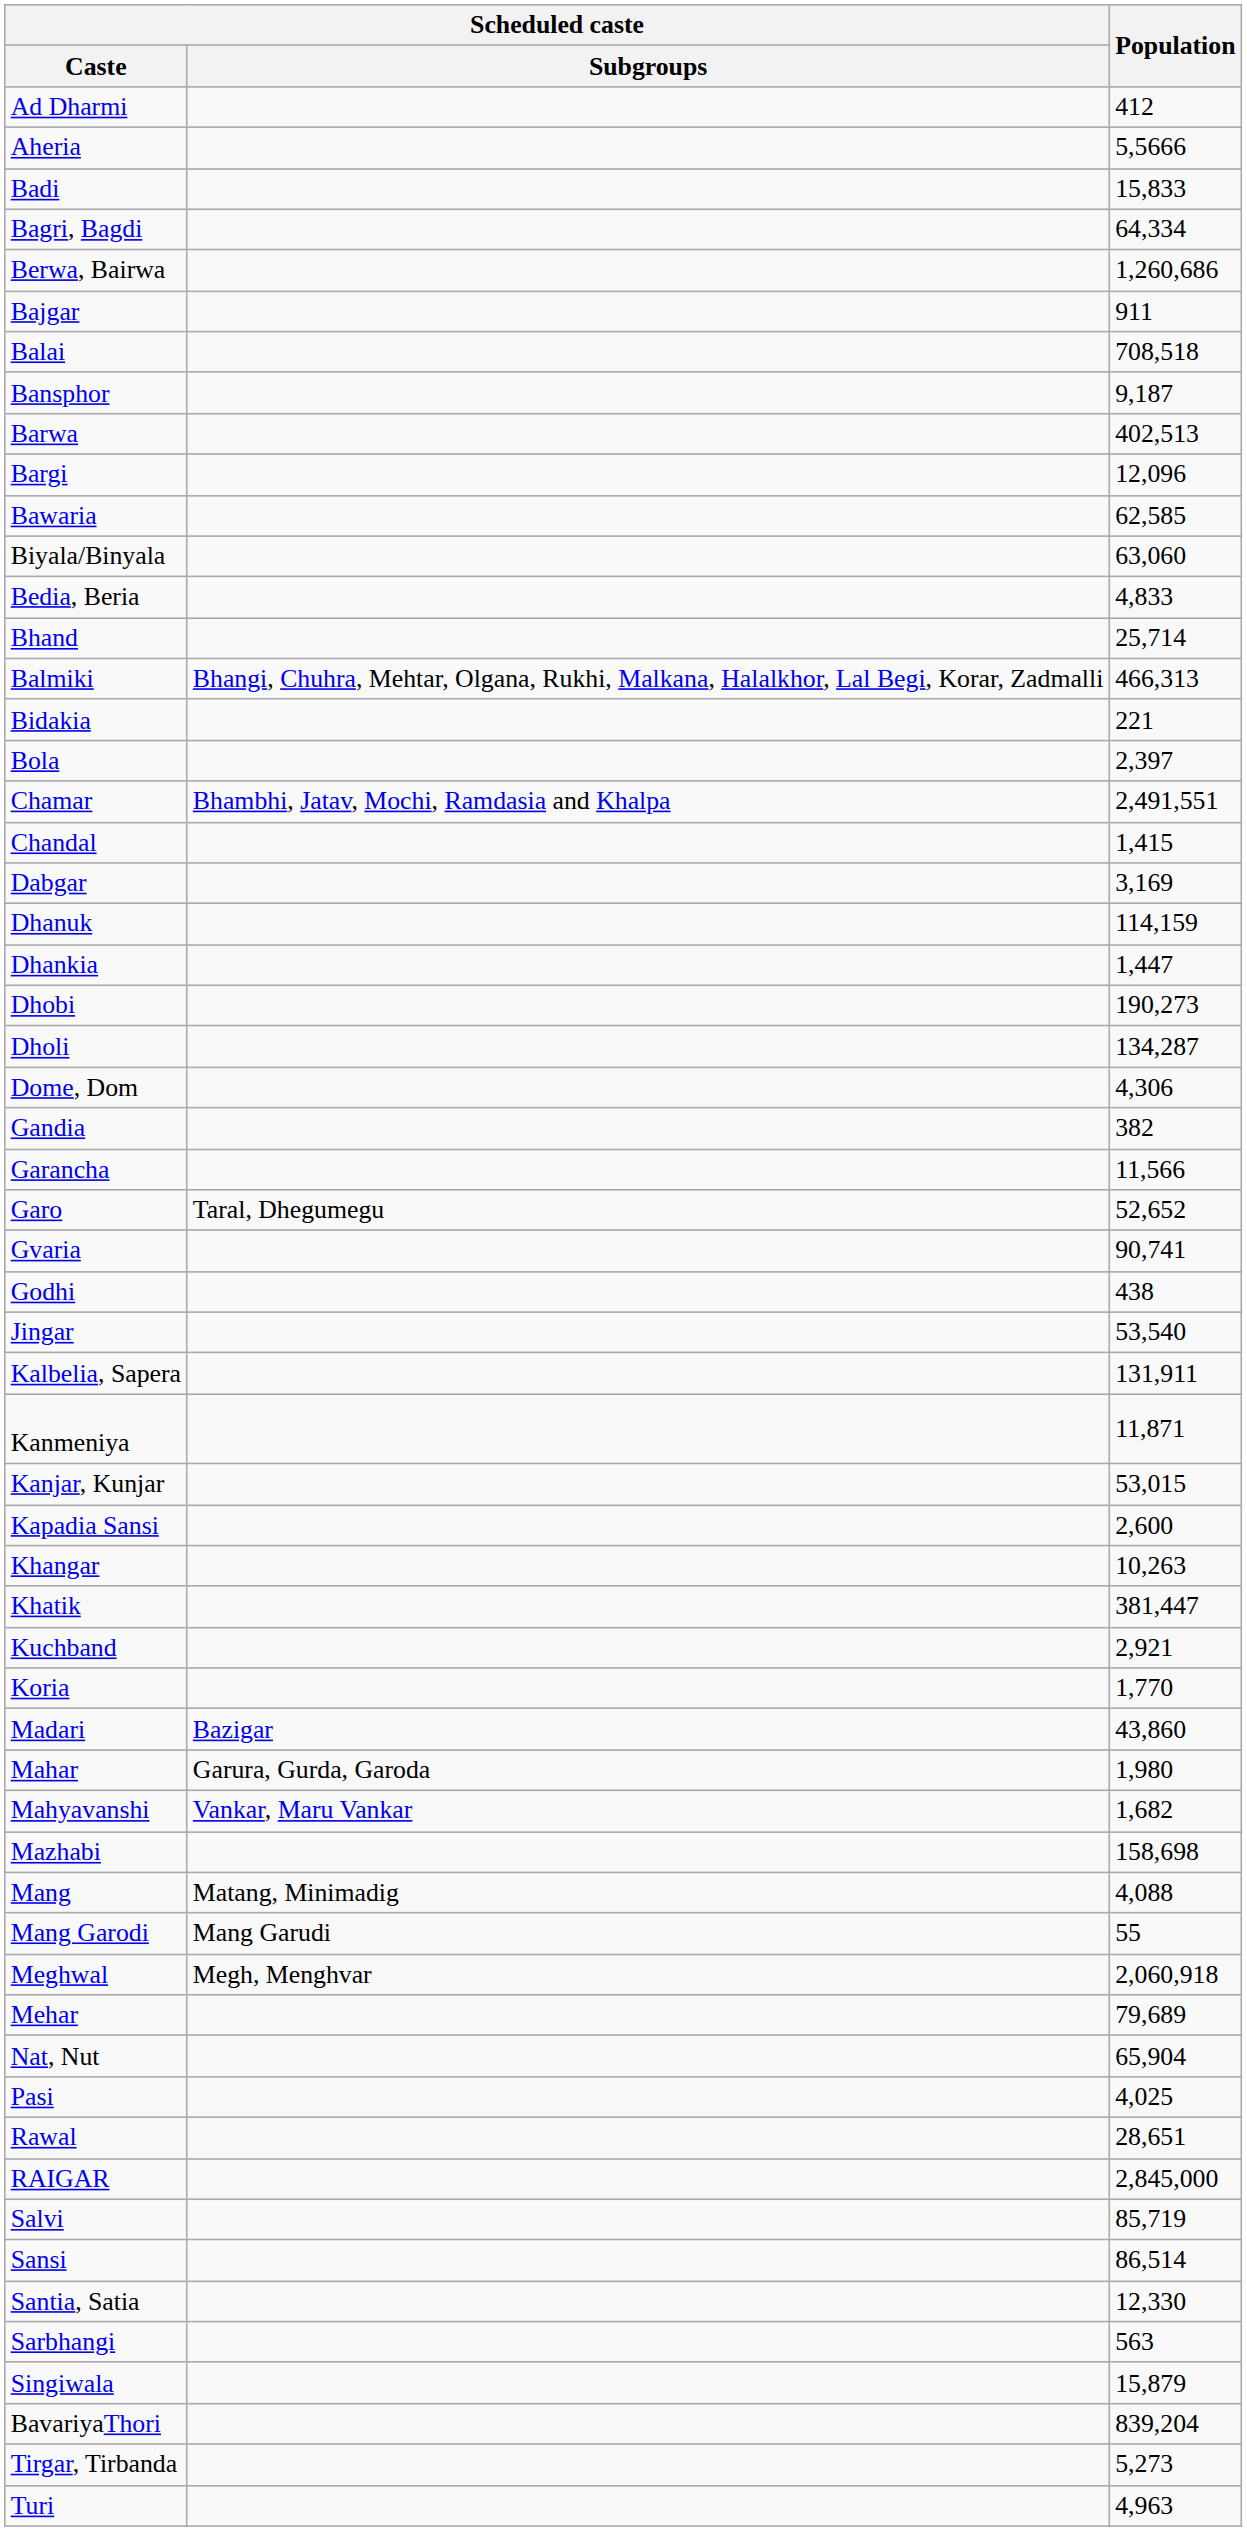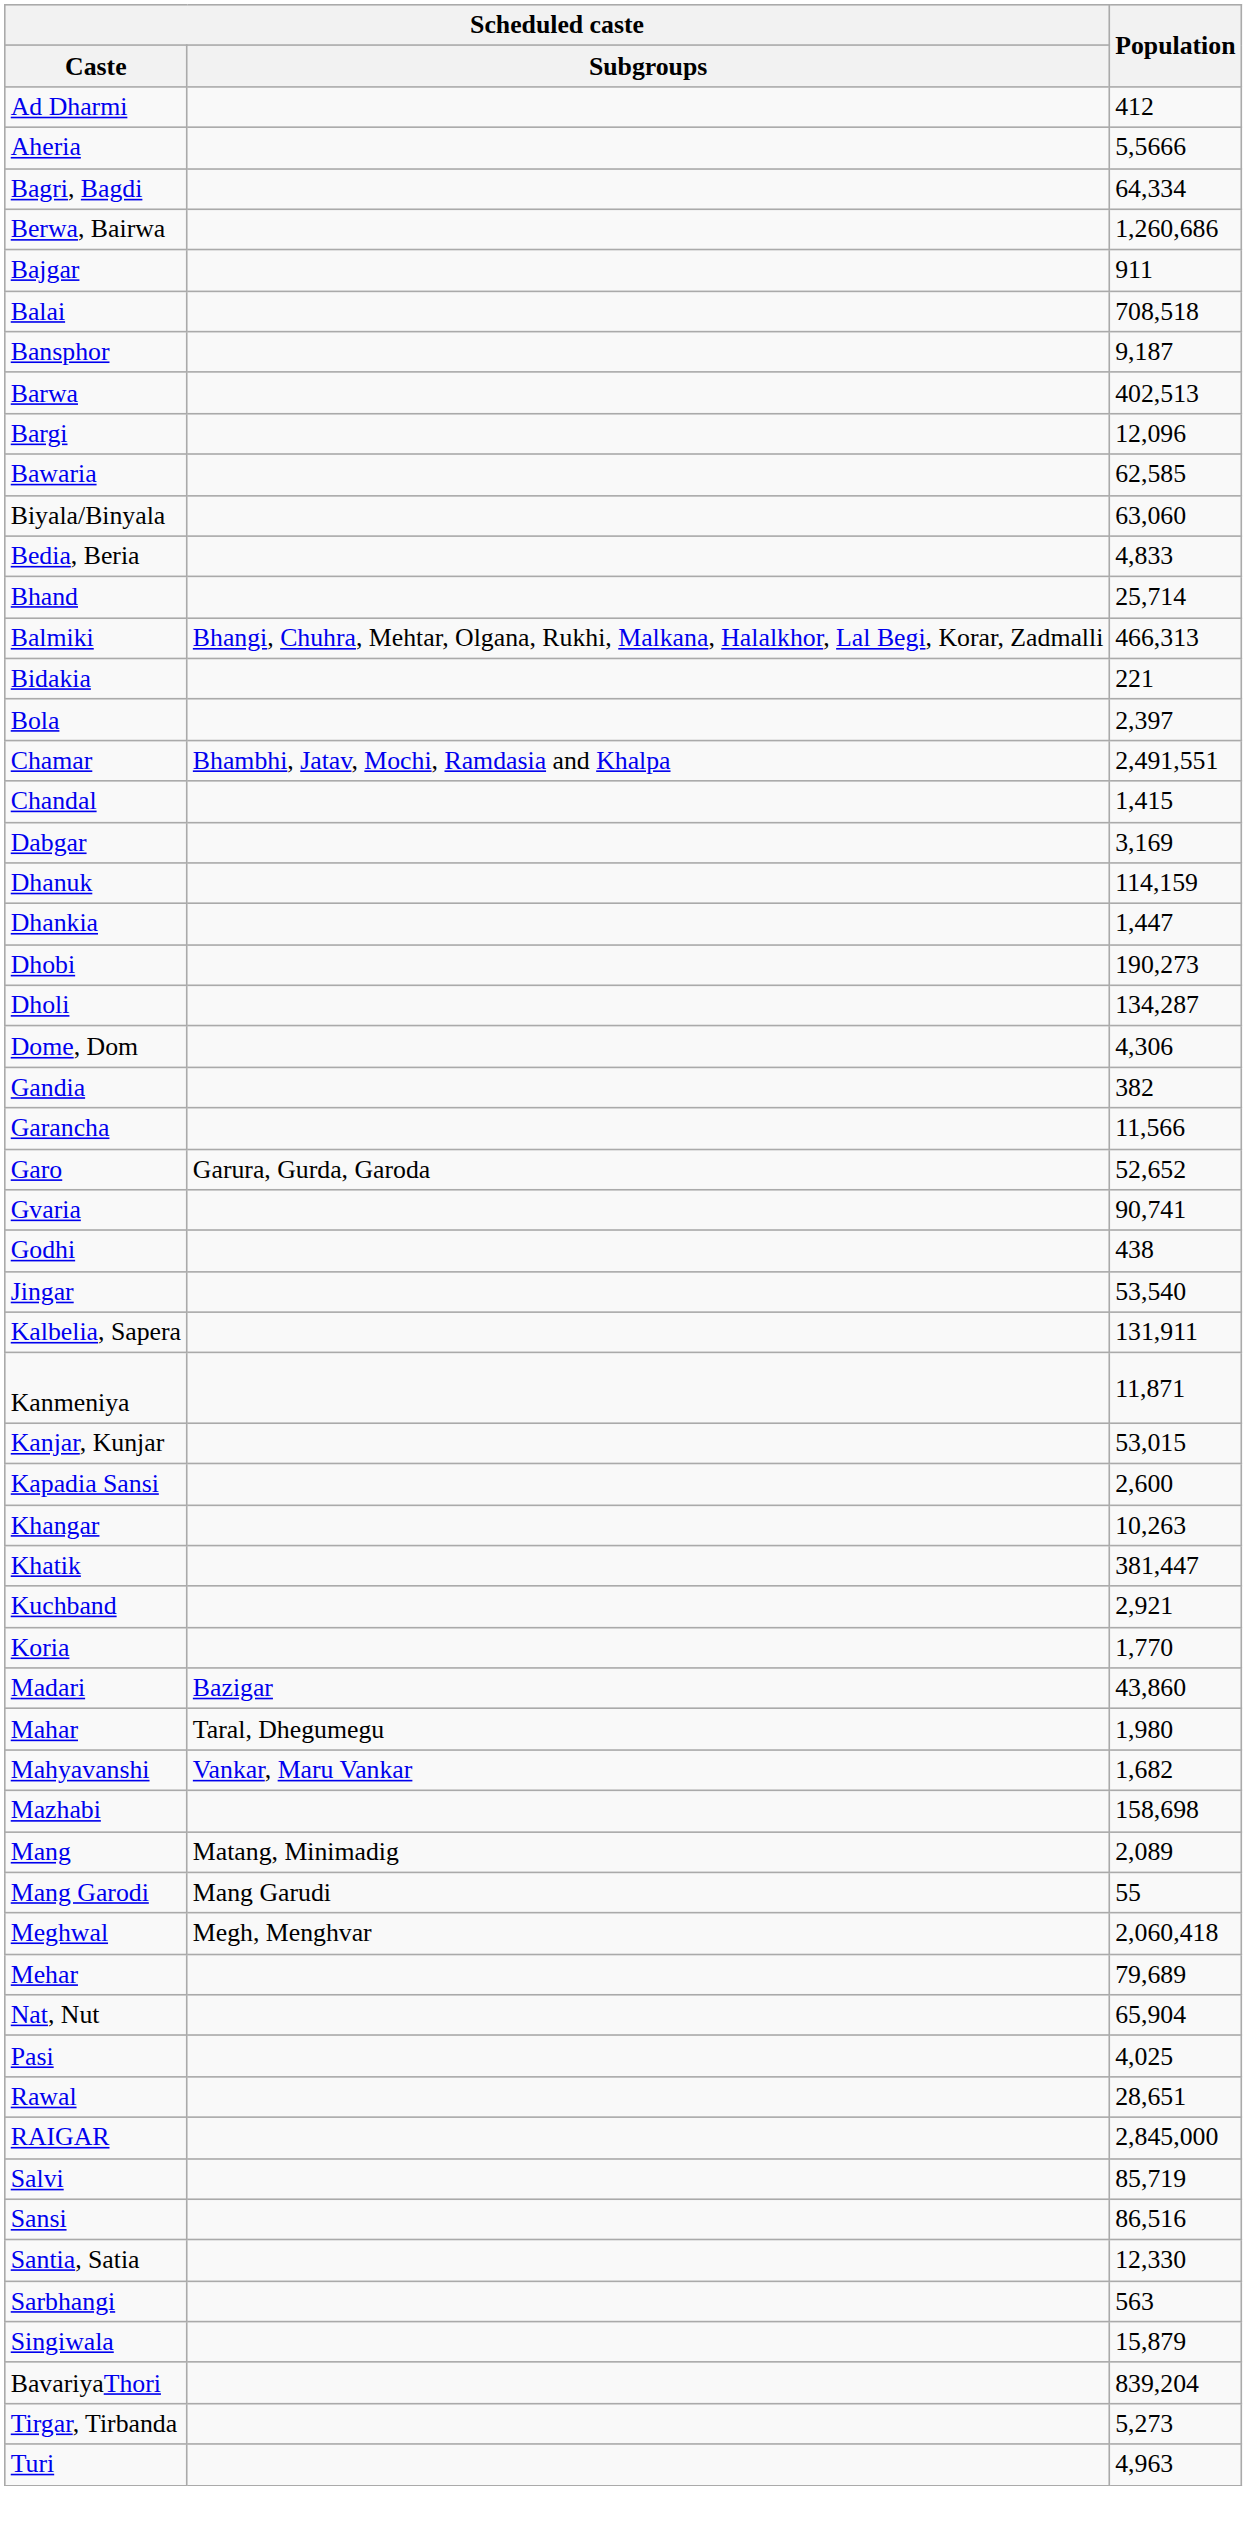 <table class="wikitable sortable">
 <tr>
 <th colspan="2">Scheduled caste</th>
 <th rowspan="2">Population</th>
 </tr>
 <tr>
 <th>Caste</th>
 <th>Subgroups</th>
 </tr>
 <tr>
 <td><a href='#'>Ad Dharmi</a></td>
 <td></td>
 <td>412</td>
 </tr>
 <tr>
 <td><a href='#'>Aheria</a></td>
 <td></td>
 <td>5,5666</td>
-</tr>
-<tr>
-<td><a href='#'>Badi</a></td>
-<td></td>
-<td>15,833</td>
 </tr>
 <tr>
 <td><a href='#'>Bagri</a>, <a href='#'>Bagdi</a></td>
 <td></td>
 <td>64,334</td>
 </tr>
 <tr>
 <td><a href='#'>Berwa</a>, Bairwa</td>
 <td></td>
 <td>1,260,686</td>
 </tr>
 <tr>
 <td><a href='#'>Bajgar</a></td>
 <td></td>
 <td>911</td>
 </tr>
 <tr>
 <td><a href='#'>Balai</a></td>
 <td></td>
 <td>708,518</td>
 </tr>
 <tr>
 <td><a href='#'>Bansphor</a></td>
 <td></td>
 <td>9,187</td>
 </tr>
 <tr>
 <td><a href='#'>Barwa</a></td>
 <td></td>
 <td>402,513</td>
 </tr>
 <tr>
 <td><a href='#'>Bargi</a></td>
 <td></td>
 <td>12,096</td>
 </tr>
 <tr>
 <td><a href='#'>Bawaria</a></td>
 <td></td>
 <td>62,585</td>
 </tr>
 <tr>
 <td>Biyala/Binyala</td>
 <td></td>
 <td>63,060</td>
 </tr>
 <tr>
 <td><a href='#'>Bedia</a>, Beria</td>
 <td></td>
 <td>4,833</td>
 </tr>
 <tr>
 <td><a href='#'>Bhand</a></td>
 <td></td>
 <td>25,714</td>
 </tr>
 <tr>
 <td><a href='#'>Balmiki</a></td>
 <td><a href='#'>Bhangi</a>, <a href='#'>Chuhra</a>, Mehtar, Olgana, Rukhi, <a href='#'>Malkana</a>, <a href='#'>Halalkhor</a>, <a href='#'>Lal Begi</a>, Korar, Zadmalli</td>
 <td>466,313</td>
 </tr>
 <tr>
 <td><a href='#'>Bidakia</a></td>
 <td></td>
 <td>221</td>
 </tr>
 <tr>
 <td><a href='#'>Bola</a></td>
 <td></td>
 <td>2,397</td>
 </tr>
 <tr>
 <td><a href='#'>Chamar</a></td>
 <td><a href='#'>Bhambhi</a>, <a href='#'>Jatav</a>, <a href='#'>Mochi</a>,  <a href='#'>Ramdasia</a> and <a href='#'>Khalpa</a></td>
 <td>2,491,551</td>
 </tr>
 <tr>
 <td><a href='#'>Chandal</a></td>
 <td></td>
 <td>1,415</td>
 </tr>
 <tr>
 <td><a href='#'>Dabgar</a></td>
 <td></td>
 <td>3,169</td>
 </tr>
 <tr>
 <td><a href='#'>Dhanuk</a></td>
 <td></td>
 <td>114,159</td>
 </tr>
 <tr>
 <td><a href='#'>Dhankia</a></td>
 <td></td>
 <td>1,447</td>
 </tr>
 <tr>
 <td><a href='#'>Dhobi</a></td>
 <td></td>
 <td>190,273</td>
 </tr>
 <tr>
 <td><a href='#'>Dholi</a></td>
 <td></td>
 <td>134,287</td>
 </tr>
 <tr>
 <td><a href='#'>Dome</a>, Dom</td>
 <td></td>
 <td>4,306</td>
 </tr>
 <tr>
 <td><a href='#'>Gandia</a></td>
 <td></td>
 <td>382</td>
 </tr>
 <tr>
 <td><a href='#'>Garancha</a></td>
 <td></td>
 <td>11,566</td>
 </tr>
 <tr>
 <td><a href='#'>Garo</a></td>
-<td>Taral, Dhegumegu</td>
+<td>Garura, Gurda, Garoda</td>
 <td>52,652</td>
 </tr>
 <tr>
 <td><a href='#'>Gvaria</a></td>
 <td></td>
 <td>90,741</td>
 </tr>
 <tr>
 <td><a href='#'>Godhi</a></td>
 <td></td>
 <td>438</td>
 </tr>
 <tr>
 <td><a href='#'>Jingar</a></td>
 <td></td>
 <td>53,540</td>
 </tr>
 <tr>
 <td><a href='#'>Kalbelia</a>, Sapera</td>
 <td></td>
 <td>131,911</td>
 </tr>
 <tr>
 <td><br>Kanmeniya</td>
 <td></td>
 <td>11,871</td>
 </tr>
 <tr>
 <td><a href='#'>Kanjar</a>, Kunjar</td>
 <td></td>
 <td>53,015</td>
 </tr>
 <tr>
 <td><a href='#'>Kapadia Sansi</a></td>
 <td></td>
 <td>2,600</td>
 </tr>
 <tr>
 <td><a href='#'>Khangar</a></td>
 <td></td>
 <td>10,263</td>
 </tr>
 <tr>
 <td><a href='#'>Khatik</a></td>
 <td></td>
 <td>381,447</td>
 </tr>
 <tr>
 <td><a href='#'>Kuchband</a></td>
 <td></td>
 <td>2,921</td>
 </tr>
 <tr>
 <td><a href='#'>Koria</a></td>
 <td></td>
 <td>1,770</td>
 </tr>
 <tr>
 <td><a href='#'>Madari</a></td>
 <td><a href='#'>Bazigar</a></td>
 <td>43,860</td>
 </tr>
 <tr>
 <td><a href='#'>Mahar</a></td>
-<td>Garura, Gurda, Garoda</td>
+<td>Taral, Dhegumegu</td>
 <td>1,980</td>
 </tr>
 <tr>
 <td><a href='#'>Mahyavanshi</a></td>
 <td><a href='#'>Vankar</a>, <a href='#'>Maru Vankar</a></td>
 <td>1,682</td>
 </tr>
 <tr>
 <td><a href='#'>Mazhabi</a></td>
 <td></td>
 <td>158,698</td>
 </tr>
 <tr>
 <td><a href='#'>Mang</a></td>
 <td>Matang, Minimadig</td>
-<td>4,088</td>
+<td>2,089</td>
 </tr>
 <tr>
 <td><a href='#'>Mang Garodi</a></td>
 <td>Mang Garudi</td>
 <td>55</td>
 </tr>
 <tr>
 <td><a href='#'>Meghwal</a></td>
 <td>Megh, Menghvar</td>
-<td>2,060,918</td>
+<td>2,060,418</td>
 </tr>
 <tr>
 <td><a href='#'>Mehar</a></td>
 <td></td>
 <td>79,689</td>
 </tr>
 <tr>
 <td><a href='#'>Nat</a>, Nut</td>
 <td></td>
 <td>65,904</td>
 </tr>
 <tr>
 <td><a href='#'>Pasi</a></td>
 <td></td>
 <td>4,025</td>
 </tr>
 <tr>
 <td><a href='#'>Rawal</a></td>
 <td></td>
 <td>28,651</td>
 </tr>
 <tr>
 <td><a href='#'>RAIGAR</a></td>
 <td></td>
 <td>2,845,000</td>
 </tr>
 <tr>
 <td><a href='#'>Salvi</a></td>
 <td></td>
 <td>85,719</td>
 </tr>
 <tr>
 <td><a href='#'>Sansi</a></td>
 <td></td>
-<td>86,514</td>
+<td>86,516</td>
 </tr>
 <tr>
 <td><a href='#'>Santia</a>, Satia</td>
 <td></td>
 <td>12,330</td>
 </tr>
 <tr>
 <td><a href='#'>Sarbhangi</a></td>
 <td></td>
 <td>563</td>
 </tr>
 <tr>
 <td><a href='#'>Singiwala</a></td>
 <td></td>
 <td>15,879</td>
 </tr>
 <tr>
 <td>Bavariya<a href='#'>Thori</a></td>
 <td></td>
 <td>839,204</td>
 </tr>
 <tr>
 <td><a href='#'>Tirgar</a>, Tirbanda</td>
 <td></td>
 <td>5,273</td>
 </tr>
 <tr>
 <td><a href='#'>Turi</a></td>
 <td></td>
 <td>4,963</td>
 </tr>
 </table>
